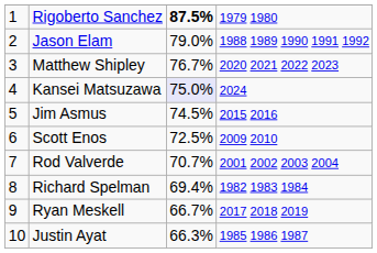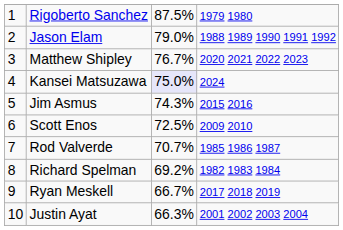 <table class="wikitable">
 <tr>
 </tr>
 <tr>
 <td>1</td>
 <td><a href='#'>Rigoberto Sanchez</a></td>
-<td><strong><abbr>87.5%</abbr></strong></td>
+<td><abbr>87.5%</abbr></td>
 <td style="font-size:80%;"><a href='#'>1979</a> <a href='#'>1980</a></td>
 </tr>
 <tr>
 <td>2</td>
 <td><a href='#'>Jason Elam</a></td>
 <td><abbr>79.0%</abbr></td>
 <td style="font-size:80%;"><a href='#'>1988</a> <a href='#'>1989</a> <a href='#'>1990</a> <a href='#'>1991</a> <a href='#'>1992</a></td>
 </tr>
 <tr>
 <td>3</td>
 <td>Matthew Shipley</td>
 <td><abbr>76.7%</abbr></td>
 <td style="font-size:80%;"><a href='#'>2020</a> <a href='#'>2021</a> <a href='#'>2022</a> <a href='#'>2023</a></td>
 </tr>
 <tr>
 <td>4</td>
 <td>Kansei Matsuzawa</td>
 <td style="background: lavender;"><abbr>75.0%</abbr></td>
 <td style="font-size:80%;"><a href='#'>2024</a></td>
 </tr>
 <tr>
 <td>5</td>
 <td>Jim Asmus</td>
-<td><abbr>74.5%</abbr></td>
+<td><abbr>74.3%</abbr></td>
 <td style="font-size:80%;"><a href='#'>2015</a> <a href='#'>2016</a></td>
 </tr>
 <tr>
 <td>6</td>
 <td>Scott Enos</td>
 <td><abbr>72.5%</abbr></td>
 <td style="font-size:80%;"><a href='#'>2009</a> <a href='#'>2010</a></td>
 </tr>
 <tr>
 <td>7</td>
 <td>Rod Valverde</td>
 <td><abbr>70.7%</abbr></td>
-<td style="font-size:80%;"><a href='#'>2001</a> <a href='#'>2002</a> <a href='#'>2003</a> <a href='#'>2004</a><br></td>
+<td style="font-size:80%;"><a href='#'>1985</a> <a href='#'>1986</a> <a href='#'>1987</a></td>
 </tr>
 <tr>
 <td>8</td>
 <td>Richard Spelman</td>
-<td><abbr>69.4%</abbr></td>
+<td><abbr>69.2%</abbr></td>
 <td style="font-size:80%;"><a href='#'>1982</a> <a href='#'>1983</a> <a href='#'>1984</a></td>
 </tr>
 <tr>
 <td>9</td>
 <td>Ryan Meskell</td>
 <td><abbr>66.7%</abbr></td>
 <td style="font-size:80%;"><a href='#'>2017</a> <a href='#'>2018</a> <a href='#'>2019</a></td>
 </tr>
 <tr>
 <td>10</td>
 <td>Justin Ayat</td>
 <td><abbr>66.3%</abbr></td>
-<td style="font-size:80%;"><a href='#'>1985</a> <a href='#'>1986</a> <a href='#'>1987</a></td>
+<td style="font-size:80%;"><a href='#'>2001</a> <a href='#'>2002</a> <a href='#'>2003</a> <a href='#'>2004</a><br></td>
 </tr>
 </table>
